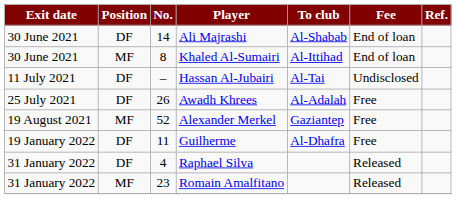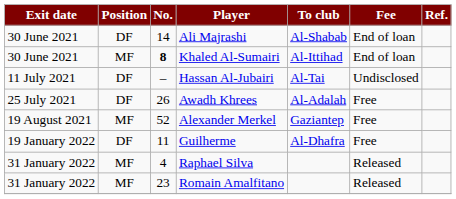 <table class="wikitable sortable">
 <tr>
 <th style="background:maroon; color:white;"><strong>Exit date</strong></th>
 <th style="background:maroon; color:white;"><strong>Position</strong></th>
 <th style="background:maroon; color:white;"><strong>No.</strong></th>
 <th style="background:maroon; color:white;"><strong>Player</strong></th>
 <th style="background:maroon; color:white;"><strong>To club</strong></th>
 <th style="background:maroon; color:white;"><strong>Fee</strong></th>
 <th style="background:maroon; color:white;"><strong>Ref.</strong></th>
 </tr>
 <tr>
 <td>30 June 2021</td>
 <td style="text-align:center;">DF</td>
 <td style="text-align:center;">14</td>
 <td style="text-align:left;"> <a href='#'>Ali Majrashi</a></td>
 <td style="text-align:left;"> <a href='#'>Al-Shabab</a></td>
 <td>End of loan</td>
 <td></td>
 </tr>
 <tr>
 <td>30 June 2021</td>
 <td style="text-align:center;">MF</td>
-<td style="text-align:center;">8</td>
+<td style="text-align:center;"><strong>8</strong></td>
 <td style="text-align:left;"> <a href='#'>Khaled Al-Sumairi</a></td>
 <td style="text-align:left;"> <a href='#'>Al-Ittihad</a></td>
 <td>End of loan</td>
 <td></td>
 </tr>
 <tr>
 <td>11 July 2021</td>
 <td style="text-align:center;">DF</td>
 <td style="text-align:center;">–</td>
 <td style="text-align:left;"> <a href='#'>Hassan Al-Jubairi</a></td>
 <td style="text-align:left;"> <a href='#'>Al-Tai</a></td>
 <td>Undisclosed</td>
 <td></td>
 </tr>
 <tr>
 <td>25 July 2021</td>
 <td style="text-align:center;">DF</td>
 <td style="text-align:center;">26</td>
 <td style="text-align:left;"> <a href='#'>Awadh Khrees</a></td>
 <td style="text-align:left;"> <a href='#'>Al-Adalah</a></td>
 <td>Free</td>
 <td></td>
 </tr>
 <tr>
 <td>19 August 2021</td>
 <td style="text-align:center;">MF</td>
 <td style="text-align:center;">52</td>
 <td style="text-align:left;"> <a href='#'>Alexander Merkel</a></td>
 <td style="text-align:left;"> <a href='#'>Gaziantep</a></td>
 <td>Free</td>
 <td></td>
 </tr>
 <tr>
 <td>19 January 2022</td>
 <td style="text-align:center;">DF</td>
 <td style="text-align:center;">11</td>
 <td style="text-align:left;"> <a href='#'>Guilherme</a></td>
 <td style="text-align:left;"> <a href='#'>Al-Dhafra</a></td>
 <td>Free</td>
 <td></td>
 </tr>
 <tr>
 <td>31 January 2022</td>
-<td style="text-align:center;">DF</td>
+<td style="text-align:center;">MF</td>
 <td style="text-align:center;">4</td>
 <td style="text-align:left;"> <a href='#'>Raphael Silva</a></td>
 <td style="text-align:left;"></td>
 <td>Released</td>
 <td></td>
 </tr>
 <tr>
 <td>31 January 2022</td>
 <td style="text-align:center;">MF</td>
 <td style="text-align:center;">23</td>
 <td style="text-align:left;"> <a href='#'>Romain Amalfitano</a></td>
 <td style="text-align:left;"></td>
 <td>Released</td>
 <td></td>
 </tr>
 <tr>
 </tr>
 </table>
